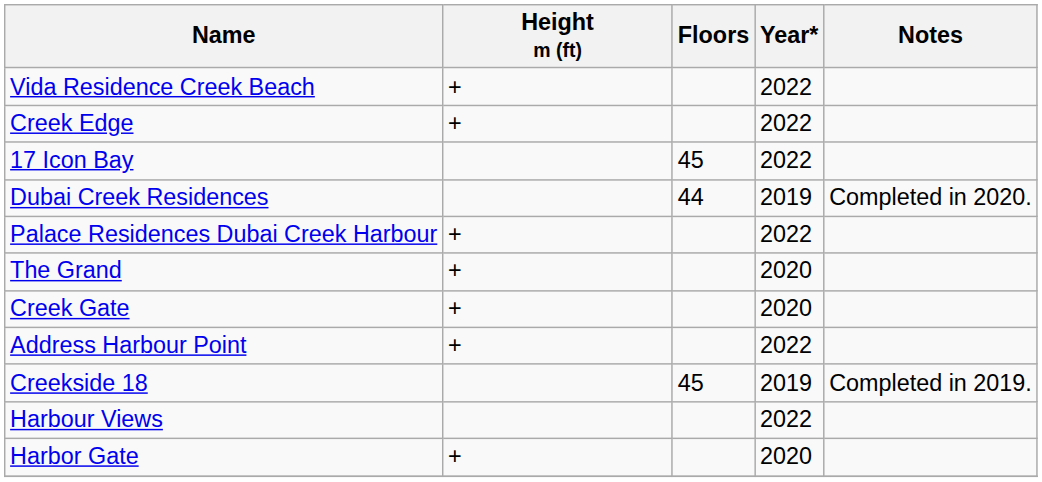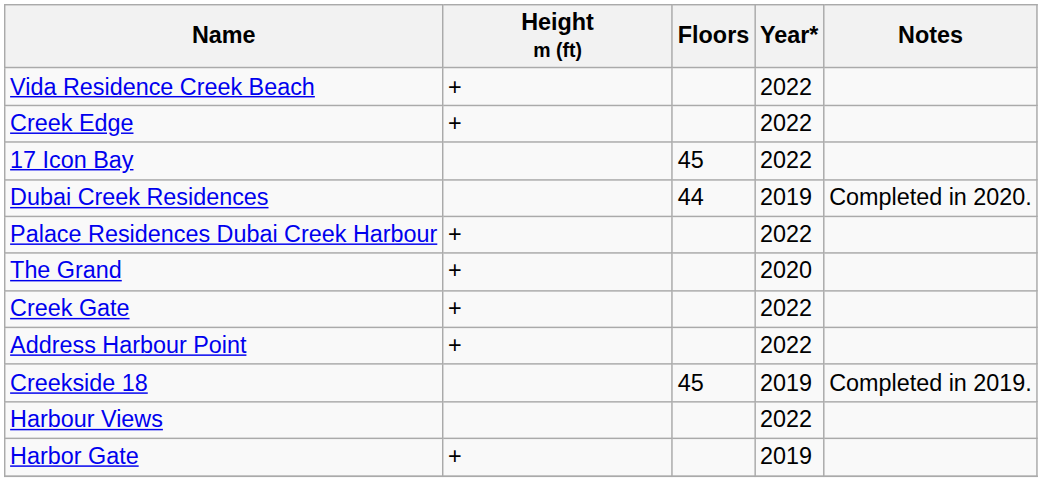 <table class="wikitable sortable">
 <tr>
 <th scope="col">Name</th>
 <th style="width:150px;">Height<br><small>m (ft) </small></th>
 <th scope="col">Floors</th>
 <th scope="col">Year*</th>
 <th class="unsortable">Notes</th>
 </tr>
 <tr>
 <td><a href='#'>Vida Residence Creek Beach</a></td>
 <td>+</td>
 <td></td>
 <td>2022</td>
 <td></td>
 </tr>
 <tr>
 <td><a href='#'>Creek Edge</a></td>
 <td>+</td>
 <td></td>
 <td>2022</td>
 <td></td>
 </tr>
 <tr>
 <td><a href='#'>17 Icon Bay</a></td>
 <td></td>
 <td>45</td>
 <td>2022</td>
 <td></td>
 </tr>
 <tr>
 <td><a href='#'>Dubai Creek Residences</a></td>
 <td></td>
 <td>44</td>
 <td>2019</td>
 <td>Completed in 2020.</td>
 </tr>
 <tr>
 <td><a href='#'>Palace Residences Dubai Creek Harbour</a></td>
 <td>+</td>
 <td></td>
 <td>2022</td>
 <td></td>
 </tr>
 <tr>
 <td><a href='#'>The Grand</a></td>
 <td>+</td>
 <td></td>
 <td>2020</td>
 <td></td>
 </tr>
 <tr>
 <td><a href='#'>Creek Gate</a></td>
 <td>+</td>
 <td></td>
-<td>2020</td>
+<td>2022</td>
 <td></td>
 </tr>
 <tr>
 <td><a href='#'>Address Harbour Point</a></td>
 <td>+</td>
 <td></td>
 <td>2022</td>
 <td></td>
 </tr>
 <tr>
 <td><a href='#'>Creekside 18</a></td>
 <td></td>
 <td>45</td>
 <td>2019</td>
 <td>Completed in 2019.</td>
 </tr>
 <tr>
 <td><a href='#'>Harbour Views</a></td>
 <td></td>
 <td></td>
 <td>2022</td>
 <td></td>
 </tr>
 <tr>
 <td><a href='#'>Harbor Gate</a></td>
 <td>+</td>
 <td></td>
-<td>2020</td>
+<td>2019</td>
 <td></td>
 </tr>
 <tr>
 </tr>
 </table>
